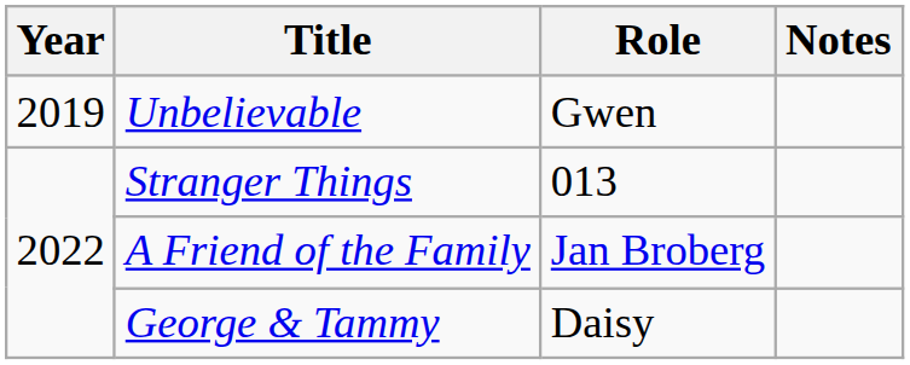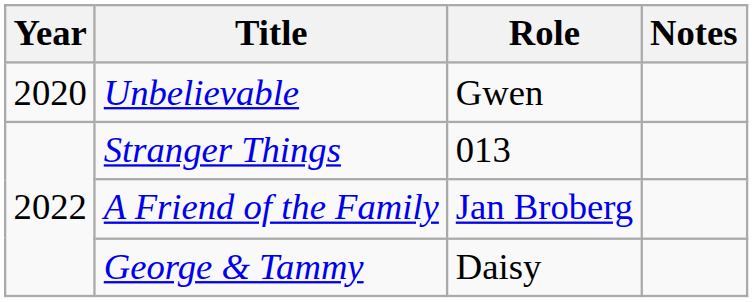 <table class="wikitable sortable">
 <tr>
 <th>Year</th>
 <th>Title</th>
 <th>Role</th>
 <th>Notes</th>
 </tr>
 <tr>
-<td>2019</td>
+<td>2020</td>
 <td><a href='#'><em>Unbelievable</em></a></td>
 <td>Gwen</td>
 <td></td>
 </tr>
 <tr>
 <td rowspan="3">2022</td>
 <td><em><a href='#'>Stranger Things</a></em></td>
 <td>013</td>
 <td></td>
 </tr>
 <tr>
 <td><em><a href='#'>A Friend of the Family</a></em></td>
 <td><a href='#'>Jan Broberg</a></td>
 <td></td>
 </tr>
 <tr>
 <td><em><a href='#'>George & Tammy</a></em></td>
 <td>Daisy</td>
 <td></td>
 </tr>
 </table>
